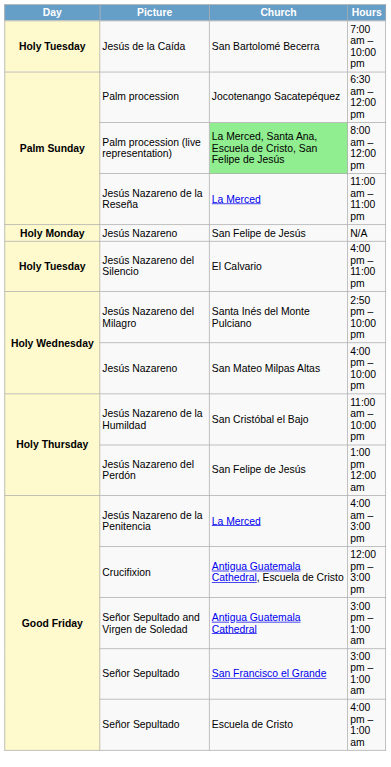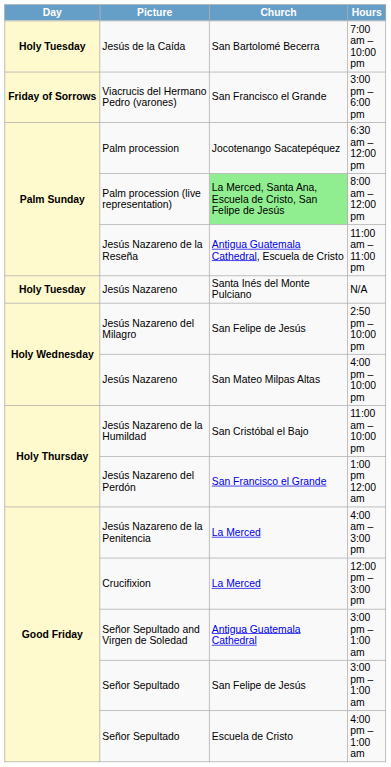 <table class="mw-collapsible mw-collapsed wikitable sortable" style="margin: 1em auto; width:60%; font-size:90%;">
 <tr style="color:white;">
 <th style="background:#659ec7; width:25%;">Day</th>
 <th style="background:#659ec7; width=25%;">Picture</th>
 <th style="background:#659ec7;">Church</th>
 <th style="background:#659ec7; width:10%;">Hours</th>
 </tr>
 <tr>
 <th style="background:lemonchiffon;">Holy Tuesday</th>
 <td>Jesús de la Caída</td>
 <td>San Bartolomé Becerra</td>
 <td>7:00 am – 10:00 pm</td>
 </tr>
 <tr>
+<th style="background:lemonchiffon;">Friday of Sorrows</th>
+<td>Viacrucis del Hermano Pedro (varones)</td>
+<td>San Francisco el Grande</td>
+<td>3:00 pm – 6:00 pm</td>
+</tr>
+<tr>
 <th style="background:lemonchiffon;" rowspan=3>Palm Sunday</th>
 <td>Palm procession</td>
 <td>Jocotenango Sacatepéquez</td>
 <td>6:30 am – 12:00 pm</td>
 </tr>
 <tr>
 <td>Palm procession (live representation)</td>
 <td style="background: lightgreen;">La Merced, Santa Ana, Escuela de Cristo, San Felipe de Jesús</td>
 <td>8:00 am – 12:00 pm</td>
 </tr>
 <tr>
 <td>Jesús Nazareno de la Reseña</td>
-<td><a href='#'>La Merced</a></td>
+<td><a href='#'>Antigua Guatemala Cathedral</a>, Escuela de Cristo</td>
 <td>11:00 am – 11:00 pm</td>
 </tr>
 <tr>
-<th style="background:lemonchiffon;">Holy Monday</th>
+<th style="background:lemonchiffon;">Holy Tuesday</th>
 <td>Jesús Nazareno</td>
-<td>San Felipe de Jesús</td>
+<td>Santa Inés del Monte Pulciano</td>
 <td>N/A</td>
-</tr>
-<tr>
-<th style="background:lemonchiffon;">Holy Tuesday</th>
-<td>Jesús Nazareno del Silencio</td>
-<td>El Calvario</td>
-<td>4:00 pm – 11:00 pm</td>
 </tr>
 <tr>
 <th style="background:lemonchiffon;" rowspan=2>Holy Wednesday</th>
 <td>Jesús Nazareno del Milagro</td>
-<td>Santa Inés del Monte Pulciano</td>
+<td>San Felipe de Jesús</td>
 <td>2:50 pm – 10:00 pm</td>
 </tr>
 <tr>
 <td>Jesús Nazareno</td>
 <td>San Mateo Milpas Altas</td>
 <td>4:00 pm – 10:00 pm</td>
 </tr>
 <tr>
 <th style="background:lemonchiffon;" rowspan=2>Holy Thursday</th>
 <td>Jesús Nazareno de la Humildad</td>
 <td>San Cristóbal el Bajo</td>
 <td>11:00 am – 10:00 pm</td>
 </tr>
 <tr>
 <td>Jesús Nazareno del Perdón</td>
-<td>San Felipe de Jesús</td>
+<td><a href='#'>San Francisco el Grande</a></td>
 <td>1:00 pm 12:00 am</td>
 </tr>
 <tr>
 <th style="background:lemonchiffon;" rowspan=5>Good Friday</th>
 <td>Jesús Nazareno de la Penitencia</td>
 <td><a href='#'>La Merced</a></td>
 <td>4:00 am – 3:00 pm</td>
 </tr>
 <tr>
 <td>Crucifixion</td>
-<td><a href='#'>Antigua Guatemala Cathedral</a>, Escuela de Cristo</td>
+<td><a href='#'>La Merced</a></td>
 <td>12:00 pm – 3:00 pm</td>
 </tr>
 <tr>
 <td>Señor Sepultado and Virgen de Soledad</td>
 <td><a href='#'>Antigua Guatemala Cathedral</a></td>
 <td>3:00 pm – 1:00 am</td>
 </tr>
 <tr>
 <td>Señor Sepultado</td>
-<td><a href='#'>San Francisco el Grande</a></td>
+<td>San Felipe de Jesús</td>
 <td>3:00 pm – 1:00 am</td>
 </tr>
 <tr>
 <td>Señor Sepultado</td>
 <td>Escuela de Cristo</td>
 <td>4:00 pm – 1:00 am</td>
 </tr>
 </table>
